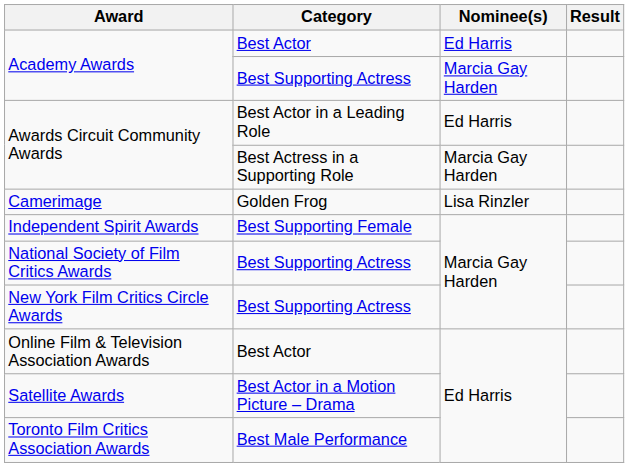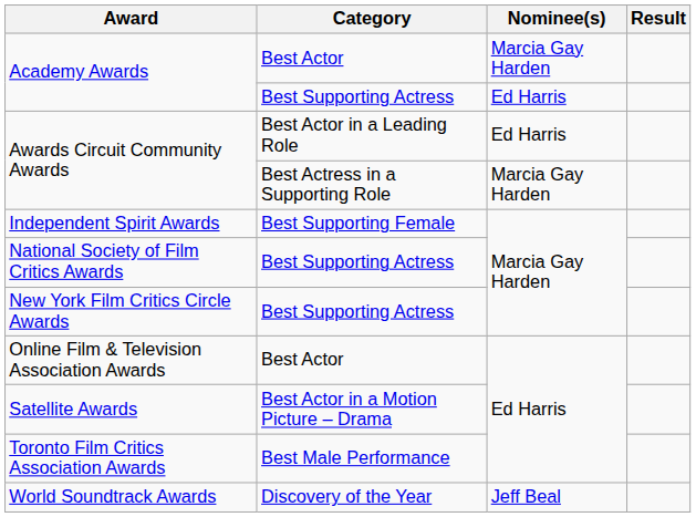 <table class="wikitable plainrowheaders">
 <tr>
 <th>Award</th>
 <th>Category</th>
 <th>Nominee(s)</th>
 <th>Result</th>
 </tr>
 <tr>
 <td rowspan="2"><a href='#'>Academy Awards</a></td>
 <td><a href='#'>Best Actor</a></td>
-<td><a href='#'>Ed Harris</a></td>
+<td><a href='#'>Marcia Gay Harden</a></td>
 <td></td>
 </tr>
 <tr>
 <td><a href='#'>Best Supporting Actress</a></td>
-<td><a href='#'>Marcia Gay Harden</a></td>
+<td><a href='#'>Ed Harris</a></td>
 <td></td>
 </tr>
 <tr>
 <td rowspan="2">Awards Circuit Community Awards</td>
 <td>Best Actor in a Leading Role</td>
 <td>Ed Harris</td>
 <td></td>
 </tr>
 <tr>
 <td>Best Actress in a Supporting Role</td>
 <td>Marcia Gay Harden</td>
-<td></td>
-</tr>
-<tr>
-<td><a href='#'>Camerimage</a></td>
-<td>Golden Frog</td>
-<td>Lisa Rinzler</td>
 <td></td>
 </tr>
 <tr>
 <td><a href='#'>Independent Spirit Awards</a></td>
 <td><a href='#'>Best Supporting Female</a></td>
 <td rowspan="3">Marcia Gay Harden</td>
 <td></td>
 </tr>
 <tr>
 <td><a href='#'>National Society of Film Critics Awards</a></td>
 <td><a href='#'>Best Supporting Actress</a></td>
 <td></td>
 </tr>
 <tr>
 <td><a href='#'>New York Film Critics Circle Awards</a></td>
 <td><a href='#'>Best Supporting Actress</a></td>
 <td></td>
 </tr>
 <tr>
 <td>Online Film & Television Association Awards</td>
 <td>Best Actor</td>
 <td rowspan="3">Ed Harris</td>
 <td></td>
 </tr>
 <tr>
 <td><a href='#'>Satellite Awards</a></td>
 <td><a href='#'>Best Actor in a Motion Picture – Drama</a></td>
 <td></td>
 </tr>
 <tr>
 <td><a href='#'>Toronto Film Critics Association Awards</a></td>
 <td><a href='#'>Best Male Performance</a></td>
 <td></td>
 </tr>
+<tr>
+<td><a href='#'>World Soundtrack Awards</a></td>
+<td><a href='#'>Discovery of the Year</a></td>
+<td><a href='#'>Jeff Beal</a></td>
+<td></td>
+</tr>
 </table>
